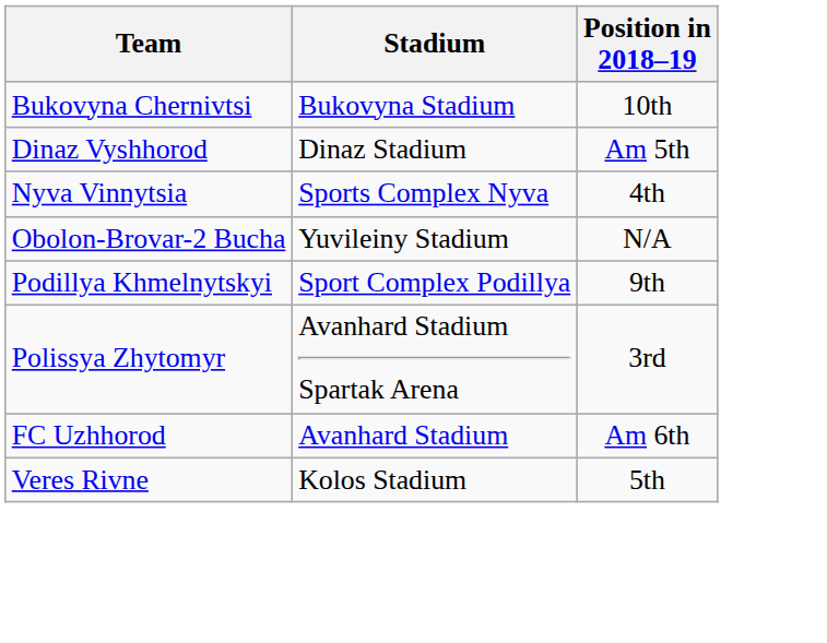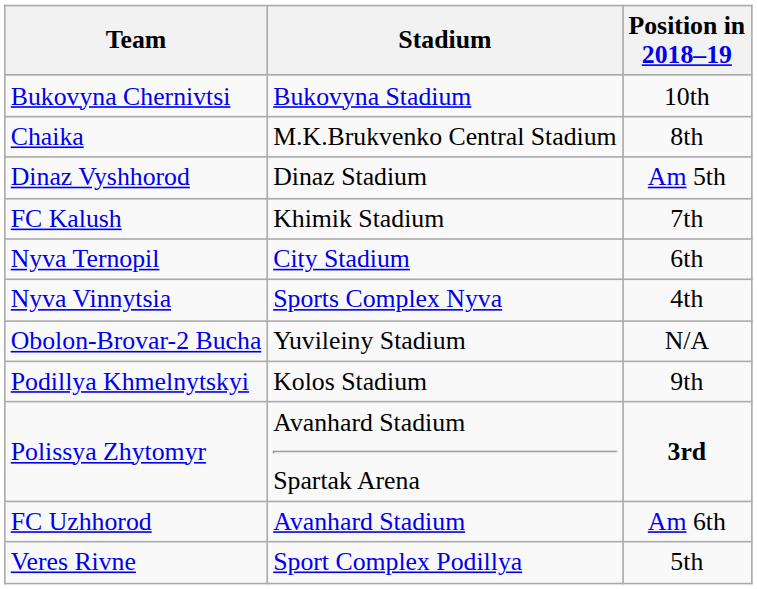 <table class="wikitable sortable" style="text-align: left; float:left; margin-right:1em;">
 <tr>
 <th>Team</th>
 <th>Stadium</th>
 <th>Position in<br><a href='#'>2018–19</a></th>
 </tr>
 <tr>
 <td><a href='#'>Bukovyna Chernivtsi</a></td>
 <td><a href='#'>Bukovyna Stadium</a></td>
 <td align="center">10th</td>
 </tr>
 <tr>
+<td><a href='#'>Chaika</a></td>
+<td>M.K.Brukvenko Central Stadium</td>
+<td align="center">8th</td>
+</tr>
+<tr>
 <td><a href='#'>Dinaz Vyshhorod</a></td>
 <td>Dinaz Stadium</td>
 <td align="center"><a href='#'>Am</a> 5th</td>
+</tr>
+<tr>
+<td><a href='#'>FC Kalush</a></td>
+<td>Khimik Stadium</td>
+<td align="center">7th</td>
+</tr>
+<tr>
+<td><a href='#'>Nyva Ternopil</a></td>
+<td><a href='#'>City Stadium</a></td>
+<td align="center">6th</td>
 </tr>
 <tr>
 <td><a href='#'>Nyva Vinnytsia</a></td>
 <td><a href='#'>Sports Complex Nyva</a></td>
 <td align="center">4th</td>
 </tr>
 <tr>
 <td><a href='#'>Obolon-Brovar-2 Bucha</a></td>
 <td>Yuvileiny Stadium</td>
 <td align="center">N/A</td>
 </tr>
 <tr>
 <td><a href='#'>Podillya Khmelnytskyi</a></td>
-<td><a href='#'>Sport Complex Podillya</a></td>
+<td>Kolos Stadium</td>
 <td align="center">9th</td>
 </tr>
 <tr>
 <td><a href='#'>Polissya Zhytomyr</a></td>
 <td>Avanhard Stadium<hr>Spartak Arena</td>
-<td align="center">3rd</td>
+<td align="center"><strong>3rd</strong></td>
 </tr>
 <tr>
 <td><a href='#'>FC Uzhhorod</a></td>
 <td><a href='#'>Avanhard Stadium</a></td>
 <td align="center"><a href='#'>Am</a> 6th</td>
 </tr>
 <tr>
 <td><a href='#'>Veres Rivne</a></td>
-<td>Kolos Stadium</td>
+<td><a href='#'>Sport Complex Podillya</a></td>
 <td align="center">5th</td>
 </tr>
 </table>
